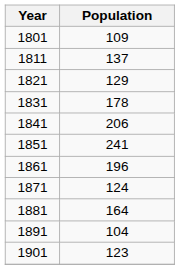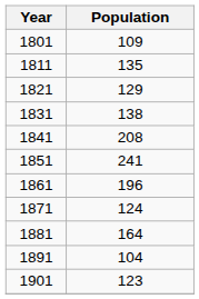 <table class="wikitable" style="text-align: center; width: 200px; height: 200px; float: right">
 <tr>
 <th>Year</th>
 <th>Population</th>
 </tr>
 <tr>
 <td>1801</td>
 <td>109</td>
 </tr>
 <tr>
 <td>1811</td>
-<td>137</td>
+<td>135</td>
 </tr>
 <tr>
 <td>1821</td>
 <td>129</td>
 </tr>
 <tr>
 <td>1831</td>
-<td>178</td>
+<td>138</td>
 </tr>
 <tr>
 <td>1841</td>
-<td>206</td>
+<td>208</td>
 </tr>
 <tr>
 <td>1851</td>
 <td>241</td>
 </tr>
 <tr>
 <td>1861</td>
 <td>196</td>
 </tr>
 <tr>
 <td>1871</td>
 <td>124</td>
 </tr>
 <tr>
 <td>1881</td>
 <td>164</td>
 </tr>
 <tr>
 <td>1891</td>
 <td>104</td>
 </tr>
 <tr>
 <td>1901</td>
 <td>123</td>
 </tr>
 <tr>
 </tr>
 </table>
